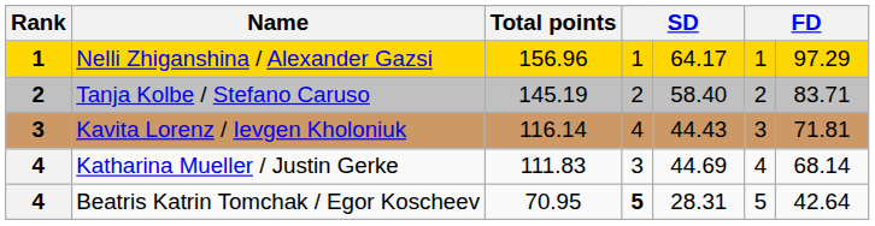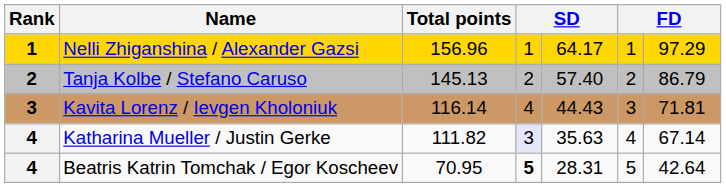 <table class="wikitable sortable">
 <tr>
 <th>Rank</th>
 <th>Name</th>
 <th>Total points</th>
 <th colspan="2" width="80px"><a href='#'>SD</a></th>
 <th colspan="2" width="80px"><a href='#'>FD</a></th>
 </tr>
 <tr bgcolor="gold">
 <td align="center"><strong>1</strong></td>
 <td><a href='#'>Nelli Zhiganshina</a> / <a href='#'>Alexander Gazsi</a></td>
 <td align="center">156.96</td>
 <td align="center">1</td>
 <td align="center">64.17</td>
 <td align="center">1</td>
 <td align="center">97.29</td>
 </tr>
 <tr bgcolor="silver">
 <td align="center"><strong>2</strong></td>
 <td><a href='#'>Tanja Kolbe</a> / <a href='#'>Stefano Caruso</a></td>
-<td align="center">145.19</td>
+<td align="center">145.13</td>
 <td align="center">2</td>
-<td align="center">58.40</td>
+<td align="center">57.40</td>
 <td align="center">2</td>
-<td align="center">83.71</td>
+<td align="center">86.79</td>
 </tr>
 <tr bgcolor="cc9966">
 <td align="center"><strong>3</strong></td>
 <td><a href='#'>Kavita Lorenz</a> / <a href='#'>Ievgen Kholoniuk</a></td>
 <td align="center">116.14</td>
 <td align="center">4</td>
 <td align="center">44.43</td>
 <td align="center">3</td>
 <td align="center">71.81</td>
 </tr>
 <tr>
 <th>4</th>
 <td><a href='#'>Katharina Mueller</a> / Justin Gerke</td>
-<td align="center">111.83</td>
-<td align="center">3</td>
-<td align="center">44.69</td>
+<td align="center">111.82</td>
+<td align="center" style="background: lavender;">3</td>
+<td align="center">35.63</td>
 <td align="center">4</td>
-<td align="center">68.14</td>
+<td align="center">67.14</td>
 </tr>
 <tr>
 <th>4</th>
 <td>Beatris Katrin Tomchak / Egor Koscheev</td>
 <td align="center">70.95</td>
 <td align="center"><strong>5</strong></td>
 <td align="center">28.31</td>
 <td align="center">5</td>
 <td align="center">42.64</td>
 </tr>
 </table>
